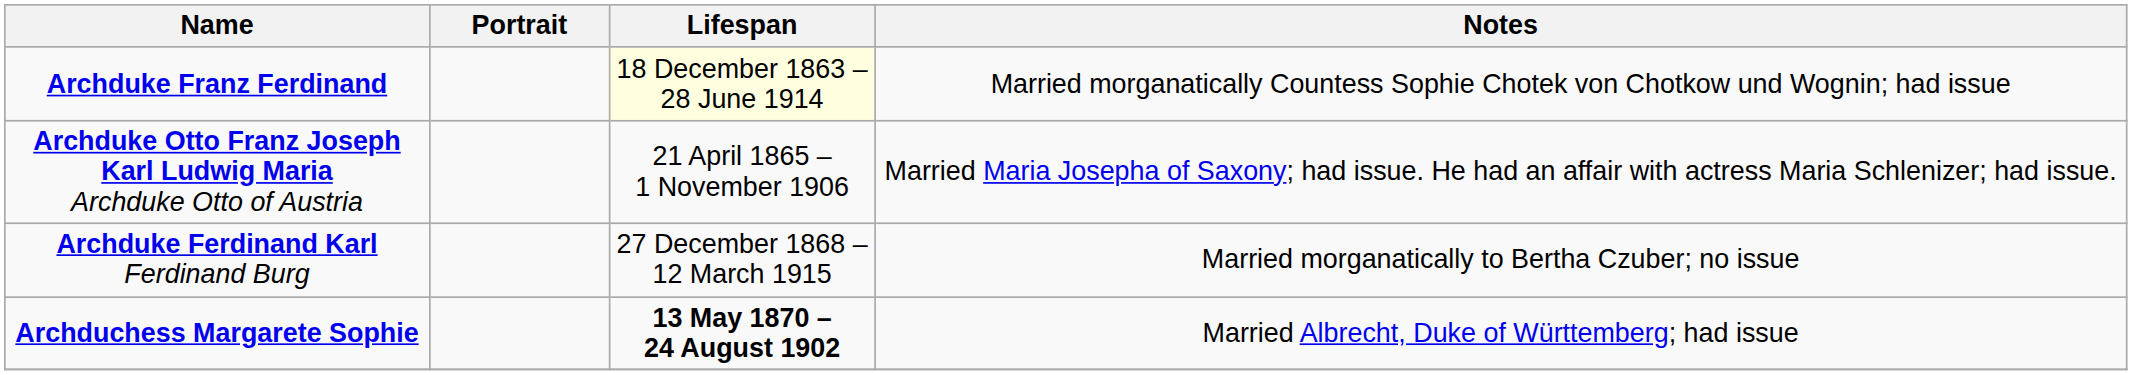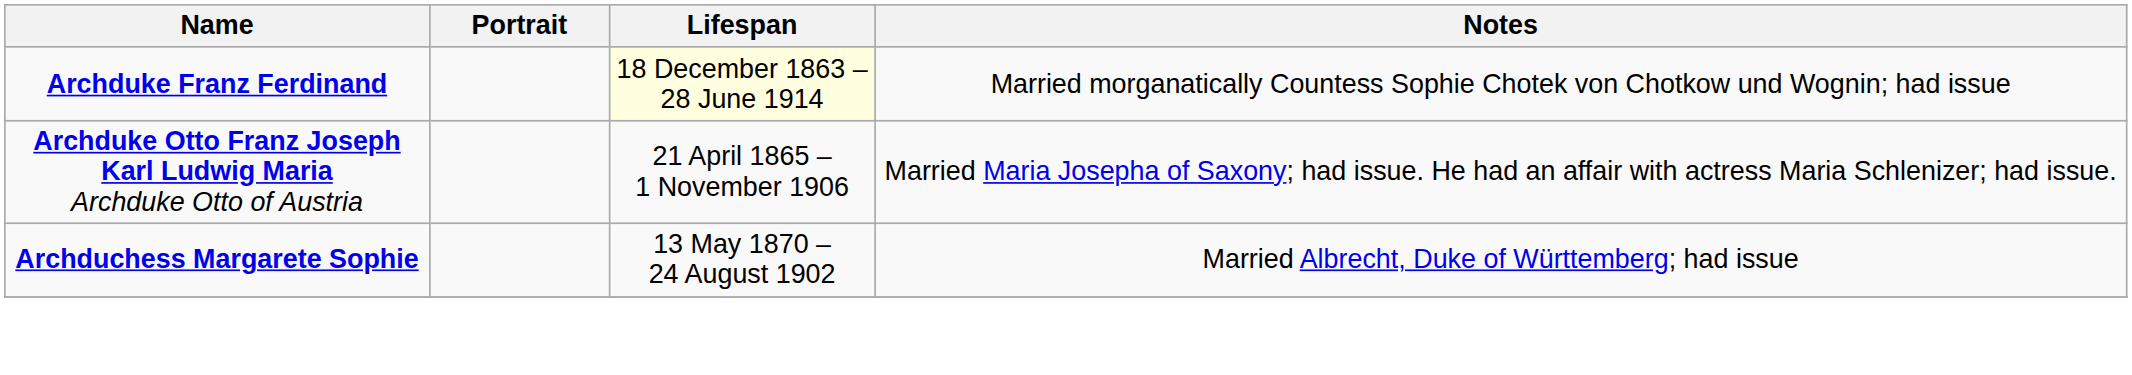 <table style="text-align:center; width:100%" class="wikitable">
 <tr>
 <th width=20%>Name</th>
 <th width=100px>Portrait</th>
 <th>Lifespan</th>
 <th>Notes</th>
 </tr>
 <tr>
 <td><strong><a href='#'>Archduke Franz Ferdinand</a></strong></td>
 <td></td>
 <td style="background: lightyellow;">18 December 1863 –<br>28 June 1914</td>
 <td>Married morganatically Countess Sophie Chotek von Chotkow und Wognin; had issue</td>
 </tr>
 <tr>
 <td><strong><a href='#'>Archduke Otto Franz Joseph Karl Ludwig Maria</a></strong><br><em>Archduke Otto of Austria</em></td>
 <td></td>
 <td>21 April 1865 –<br>1 November 1906</td>
 <td>Married <a href='#'>Maria Josepha of Saxony</a>; had issue. He had an affair with actress Maria Schlenizer; had issue.</td>
 </tr>
 <tr>
-<td><strong><a href='#'>Archduke Ferdinand Karl</a></strong><br><em>Ferdinand Burg</em></td>
-<td></td>
-<td>27 December 1868 –<br>12 March 1915</td>
-<td>Married morganatically to Bertha Czuber; no issue</td>
-</tr>
-<tr>
 <td><strong><a href='#'>Archduchess Margarete Sophie</a></strong></td>
 <td></td>
-<td><strong>13 May 1870 –<br>24 August 1902</strong></td>
+<td>13 May 1870 –<br>24 August 1902</td>
 <td>Married <a href='#'>Albrecht, Duke of Württemberg</a>; had issue</td>
 </tr>
 <tr>
 </tr>
 </table>
